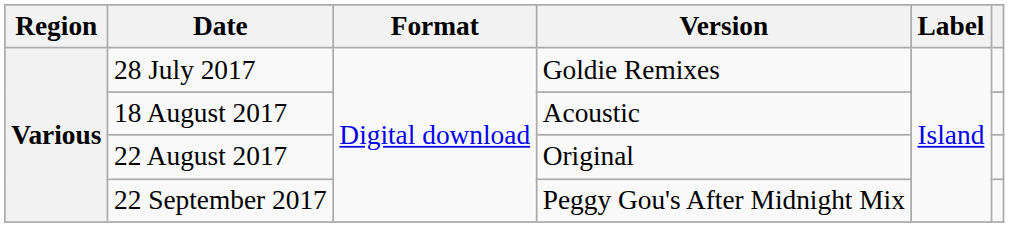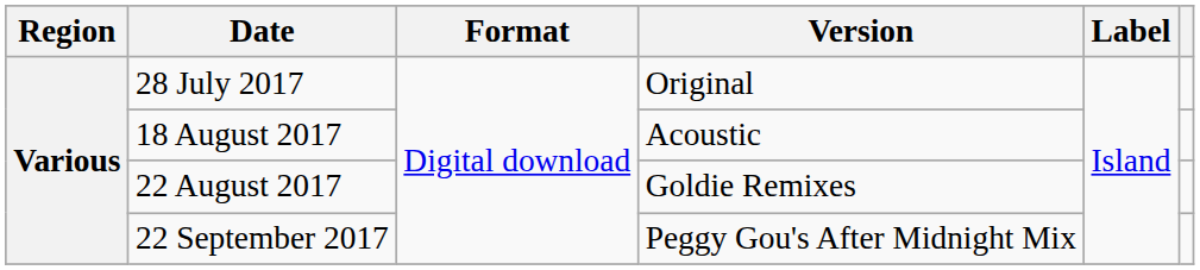 <table class="wikitable plainrowheaders">
 <tr>
 <th scope="col">Region</th>
 <th scope="col">Date</th>
 <th scope="col">Format</th>
 <th scope="col">Version</th>
 <th scope="col">Label</th>
 <th scope="col"></th>
 </tr>
 <tr>
 <th scope="row" rowspan="4">Various</th>
 <td>28 July 2017</td>
 <td rowspan="4"><a href='#'>Digital download</a></td>
-<td>Goldie Remixes</td>
+<td>Original</td>
 <td rowspan="4"><a href='#'>Island</a></td>
 <td></td>
 </tr>
 <tr>
 <td>18 August 2017</td>
 <td>Acoustic</td>
 <td></td>
 </tr>
 <tr>
 <td>22 August 2017</td>
-<td>Original</td>
+<td>Goldie Remixes</td>
 <td></td>
 </tr>
 <tr>
 <td>22 September 2017</td>
 <td>Peggy Gou's After Midnight Mix</td>
 <td></td>
 </tr>
 </table>
